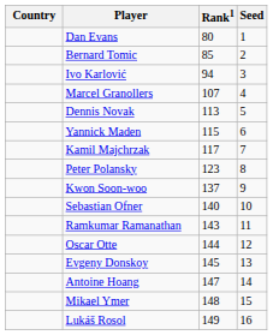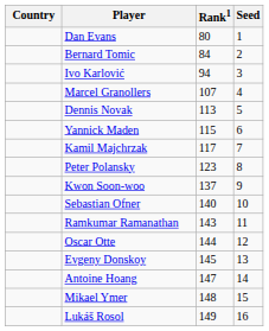 <table class="wikitable" border="1">
 <tr>
 <th width="70">Country</th>
 <th width="175">Player</th>
 <th>Rank<sup>1</sup></th>
 <th>Seed</th>
 </tr>
 <tr>
 <td></td>
 <td><a href='#'>Dan Evans</a></td>
 <td>80</td>
 <td>1</td>
 </tr>
 <tr>
 <td></td>
 <td><a href='#'>Bernard Tomic</a></td>
-<td>85</td>
+<td>84</td>
 <td>2</td>
 </tr>
 <tr>
 <td></td>
 <td><a href='#'>Ivo Karlović</a></td>
 <td>94</td>
 <td>3</td>
 </tr>
 <tr>
 <td></td>
 <td><a href='#'>Marcel Granollers</a></td>
 <td>107</td>
 <td>4</td>
 </tr>
 <tr>
 <td></td>
 <td><a href='#'>Dennis Novak</a></td>
 <td>113</td>
 <td>5</td>
 </tr>
 <tr>
 <td></td>
 <td><a href='#'>Yannick Maden</a></td>
 <td>115</td>
 <td>6</td>
 </tr>
 <tr>
 <td></td>
 <td><a href='#'>Kamil Majchrzak</a></td>
 <td>117</td>
 <td>7</td>
 </tr>
 <tr>
 <td></td>
 <td><a href='#'>Peter Polansky</a></td>
 <td>123</td>
 <td>8</td>
 </tr>
 <tr>
 <td></td>
 <td><a href='#'>Kwon Soon-woo</a></td>
 <td>137</td>
 <td>9</td>
 </tr>
 <tr>
 <td></td>
 <td><a href='#'>Sebastian Ofner</a></td>
 <td>140</td>
 <td>10</td>
 </tr>
 <tr>
 <td></td>
 <td><a href='#'>Ramkumar Ramanathan</a></td>
 <td>143</td>
 <td>11</td>
 </tr>
 <tr>
 <td></td>
 <td><a href='#'>Oscar Otte</a></td>
 <td>144</td>
 <td>12</td>
 </tr>
 <tr>
 <td></td>
 <td><a href='#'>Evgeny Donskoy</a></td>
 <td>145</td>
 <td>13</td>
 </tr>
 <tr>
 <td></td>
 <td><a href='#'>Antoine Hoang</a></td>
 <td>147</td>
 <td>14</td>
 </tr>
 <tr>
 <td></td>
 <td><a href='#'>Mikael Ymer</a></td>
 <td>148</td>
 <td>15</td>
 </tr>
 <tr>
 <td></td>
 <td><a href='#'>Lukáš Rosol</a></td>
 <td>149</td>
 <td>16</td>
 </tr>
 </table>
